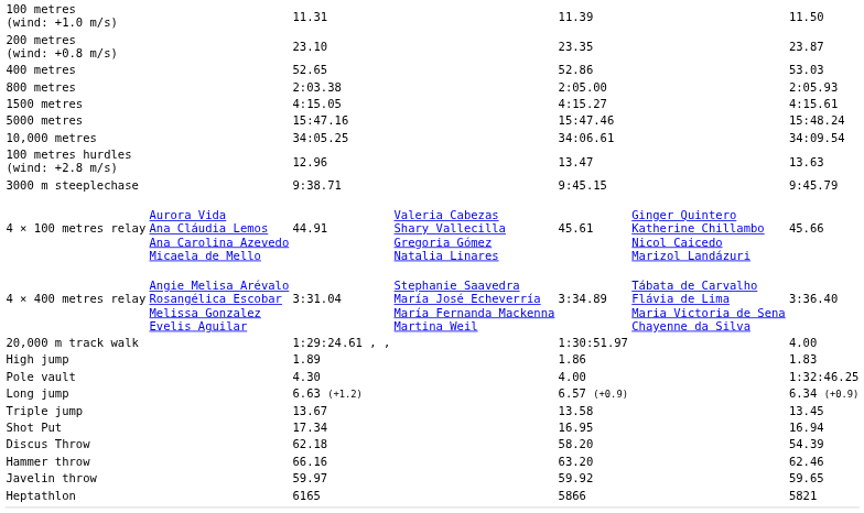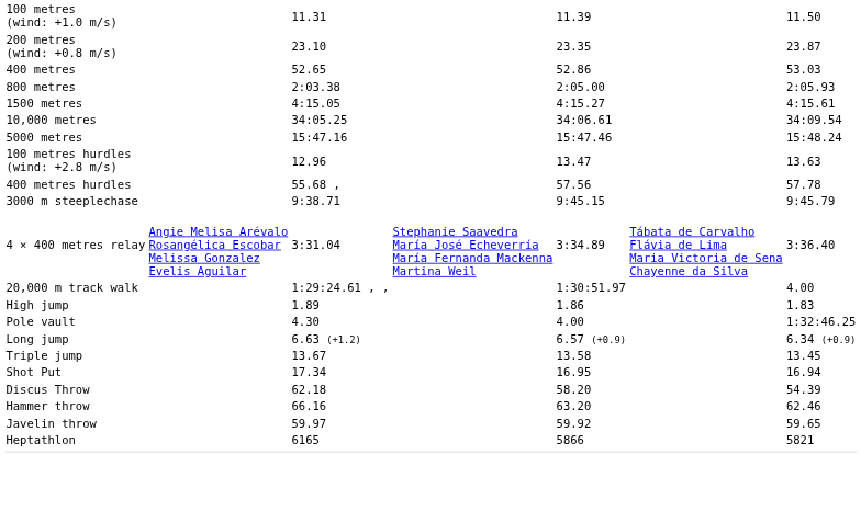 <table>
 <tr>
 <td>100 metres<br>(wind: +1.0 m/s)</td>
 <td></td>
 <td>11.31</td>
 <td></td>
 <td>11.39</td>
 <td></td>
 <td>11.50</td>
 </tr>
 <tr>
 <td>200 metres<br>(wind: +0.8 m/s)</td>
 <td></td>
 <td>23.10</td>
 <td></td>
 <td>23.35</td>
 <td></td>
 <td>23.87</td>
 </tr>
 <tr>
 <td>400 metres</td>
 <td></td>
 <td>52.65</td>
 <td></td>
 <td>52.86</td>
 <td></td>
 <td>53.03</td>
 </tr>
 <tr>
 <td>800 metres</td>
 <td></td>
 <td>2:03.38</td>
 <td></td>
 <td>2:05.00</td>
 <td></td>
 <td>2:05.93</td>
 </tr>
 <tr>
 <td>1500 metres</td>
 <td></td>
 <td>4:15.05</td>
 <td></td>
 <td>4:15.27</td>
 <td></td>
 <td>4:15.61</td>
 </tr>
 <tr>
+<td>10,000 metres</td>
+<td></td>
+<td>34:05.25</td>
+<td></td>
+<td>34:06.61</td>
+<td></td>
+<td>34:09.54</td>
+</tr>
+<tr>
 <td>5000 metres</td>
 <td></td>
 <td>15:47.16</td>
 <td></td>
 <td>15:47.46</td>
 <td></td>
 <td>15:48.24</td>
-</tr>
-<tr>
-<td>10,000 metres</td>
-<td></td>
-<td>34:05.25</td>
-<td></td>
-<td>34:06.61</td>
-<td></td>
-<td>34:09.54</td>
 </tr>
 <tr>
 <td>100 metres hurdles<br>(wind: +2.8 m/s)</td>
 <td></td>
 <td>12.96</td>
 <td></td>
 <td>13.47</td>
 <td></td>
 <td>13.63</td>
 </tr>
 <tr>
+<td>400 metres hurdles</td>
+<td></td>
+<td>55.68 <strong></strong>, <strong></strong></td>
+<td></td>
+<td>57.56</td>
+<td></td>
+<td>57.78</td>
+</tr>
+<tr>
 <td>3000 m steeplechase</td>
 <td></td>
 <td>9:38.71</td>
 <td></td>
 <td>9:45.15</td>
 <td></td>
 <td>9:45.79</td>
-</tr>
-<tr>
-<td>4 × 100 metres relay</td>
-<td><br><a href='#'>Aurora Vida</a><br><a href='#'>Ana Cláudia Lemos</a><br><a href='#'>Ana Carolina Azevedo</a><br><a href='#'>Micaela de Mello</a></td>
-<td>44.91</td>
-<td><br><a href='#'>Valeria Cabezas</a><br><a href='#'>Shary Vallecilla</a><br><a href='#'>Gregoria Gómez</a><br><a href='#'>Natalia Linares</a></td>
-<td>45.61</td>
-<td><br><a href='#'>Ginger Quintero</a><br><a href='#'>Katherine Chillambo</a><br><a href='#'>Nicol Caicedo</a><br><a href='#'>Marizol Landázuri</a></td>
-<td>45.66</td>
 </tr>
 <tr>
 <td>4 × 400 metres relay</td>
 <td><br><a href='#'>Angie Melisa Arévalo</a><br><a href='#'>Rosangélica Escobar</a><br><a href='#'>Melissa Gonzalez</a><br><a href='#'>Evelis Aguilar</a></td>
 <td>3:31.04</td>
 <td><br><a href='#'>Stephanie Saavedra</a><br><a href='#'>María José Echeverría</a><br><a href='#'>María Fernanda Mackenna</a><br><a href='#'>Martina Weil</a></td>
 <td>3:34.89</td>
 <td><br><a href='#'>Tábata de Carvalho</a><br><a href='#'>Flávia de Lima</a><br><a href='#'>Maria Victoria de Sena</a><br><a href='#'>Chayenne da Silva</a></td>
 <td>3:36.40</td>
 </tr>
 <tr>
 <td>20,000 m track walk</td>
 <td></td>
 <td>1:29:24.61 <strong></strong>, <strong></strong>, <strong></strong></td>
 <td></td>
 <td>1:30:51.97 <strong></strong></td>
 <td></td>
 <td>4.00</td>
 </tr>
 <tr>
 <td>High jump</td>
 <td></td>
 <td>1.89</td>
 <td></td>
 <td>1.86</td>
 <td></td>
 <td>1.83 <strong></strong></td>
 </tr>
 <tr>
 <td>Pole vault</td>
 <td></td>
 <td>4.30 <strong></strong></td>
 <td></td>
 <td>4.00</td>
 <td></td>
 <td>1:32:46.25</td>
 </tr>
 <tr>
 <td>Long jump</td>
 <td></td>
 <td>6.63 <small>(+1.2)</small></td>
 <td></td>
 <td>6.57 <small>(+0.9)</small></td>
 <td></td>
 <td>6.34 <small>(+0.9)</small></td>
 </tr>
 <tr>
 <td>Triple jump</td>
 <td></td>
 <td>13.67</td>
 <td></td>
 <td>13.58</td>
 <td></td>
 <td>13.45</td>
 </tr>
 <tr>
 <td>Shot Put</td>
 <td></td>
 <td>17.34</td>
 <td></td>
 <td>16.95</td>
 <td></td>
 <td>16.94</td>
 </tr>
 <tr>
 <td>Discus Throw</td>
 <td></td>
 <td>62.18</td>
 <td></td>
 <td>58.20</td>
 <td></td>
 <td>54.39</td>
 </tr>
 <tr>
 <td>Hammer throw</td>
 <td></td>
 <td>66.16</td>
 <td></td>
 <td>63.20</td>
 <td></td>
 <td>62.46</td>
 </tr>
 <tr>
 <td>Javelin throw</td>
 <td></td>
 <td>59.97</td>
 <td></td>
 <td>59.92</td>
 <td></td>
 <td>59.65</td>
 </tr>
 <tr>
 <td>Heptathlon</td>
 <td></td>
 <td>6165 <strong></strong></td>
 <td></td>
 <td>5866</td>
 <td></td>
 <td>5821</td>
 </tr>
 <tr>
 </tr>
 <tr bgcolor= e8e8e8>
 <td colspan=7></td>
 </tr>
 </table>
